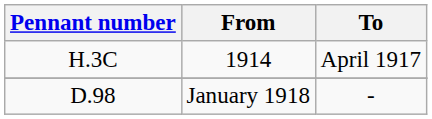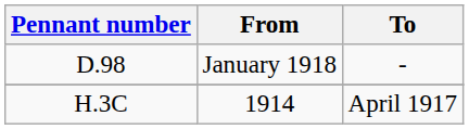 <table class="wikitable" style="text-align:center">
 <tr>
 <th><a href='#'>Pennant number</a></th>
 <th>From</th>
 <th>To</th>
 </tr>
 <tr>
+<td>D.98</td>
+<td>January 1918</td>
+<td>-</td>
+</tr>
+<tr>
+</tr>
+<tr>
 <td>H.3C</td>
 <td>1914</td>
 <td>April 1917</td>
 </tr>
-<tr>
-</tr>
-<tr>
-<td>D.98</td>
-<td>January 1918</td>
-<td>-</td>
-</tr>
 </table>
